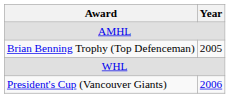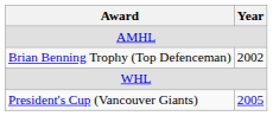 <table class="wikitable">
 <tr>
 <th>Award</th>
 <th>Year</th>
 </tr>
 <tr ALIGN="center" bgcolor="#e0e0e0">
 <td colspan="3"><a href='#'>AMHL</a></td>
 </tr>
 <tr>
 <td><a href='#'>Brian Benning</a> Trophy (Top Defenceman)</td>
-<td>2005</td>
+<td>2002</td>
 </tr>
 <tr ALIGN="center" bgcolor="#e0e0e0">
 <td colspan="3"><a href='#'>WHL</a></td>
 </tr>
 <tr>
 <td><a href='#'>President's Cup</a> (Vancouver Giants)</td>
-<td><a href='#'>2006</a></td>
+<td><a href='#'>2005</a></td>
 </tr>
 </table>
